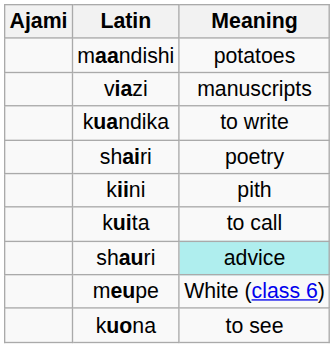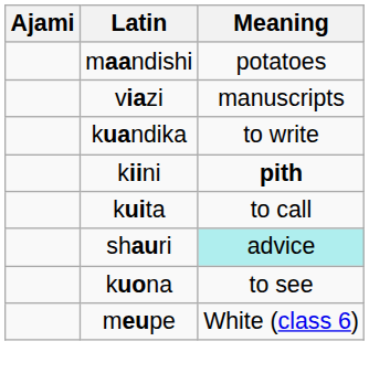 <table class="wikitable" style="text-align:center;">
 <tr>
 <th>Ajami</th>
 <th>Latin</th>
 <th>Meaning</th>
 </tr>
 <tr>
 <td><span></span></td>
 <td>m<strong>aa</strong>ndishi</td>
 <td>potatoes</td>
 </tr>
 <tr>
 <td><span></span></td>
 <td>v<strong>ia</strong>zi</td>
 <td>manuscripts</td>
 </tr>
 <tr>
 <td><span></span></td>
 <td>k<strong>ua</strong>ndika</td>
 <td>to write</td>
 </tr>
 <tr>
 <td><span></span></td>
-<td>sh<strong>ai</strong>ri</td>
-<td>poetry</td>
-</tr>
-<tr>
-<td><span></span></td>
 <td>k<strong>ii</strong>ni</td>
-<td>pith</td>
+<td><strong>pith</strong></td>
 </tr>
 <tr>
 <td><span></span></td>
 <td>k<strong>ui</strong>ta</td>
 <td>to call</td>
 </tr>
 <tr>
 <td><span></span></td>
 <td>sh<strong>au</strong>ri</td>
 <td style="background: paleturquoise;">advice</td>
 </tr>
 <tr>
 <td><span></span></td>
+<td>k<strong>uo</strong>na</td>
+<td>to see</td>
+</tr>
+<tr>
+<td><span></span></td>
 <td>m<strong>eu</strong>pe</td>
 <td>White (<a href='#'>class 6</a>)</td>
 </tr>
-<tr>
-<td><span></span></td>
-<td>k<strong>uo</strong>na</td>
-<td>to see</td>
-</tr>
 </table>
